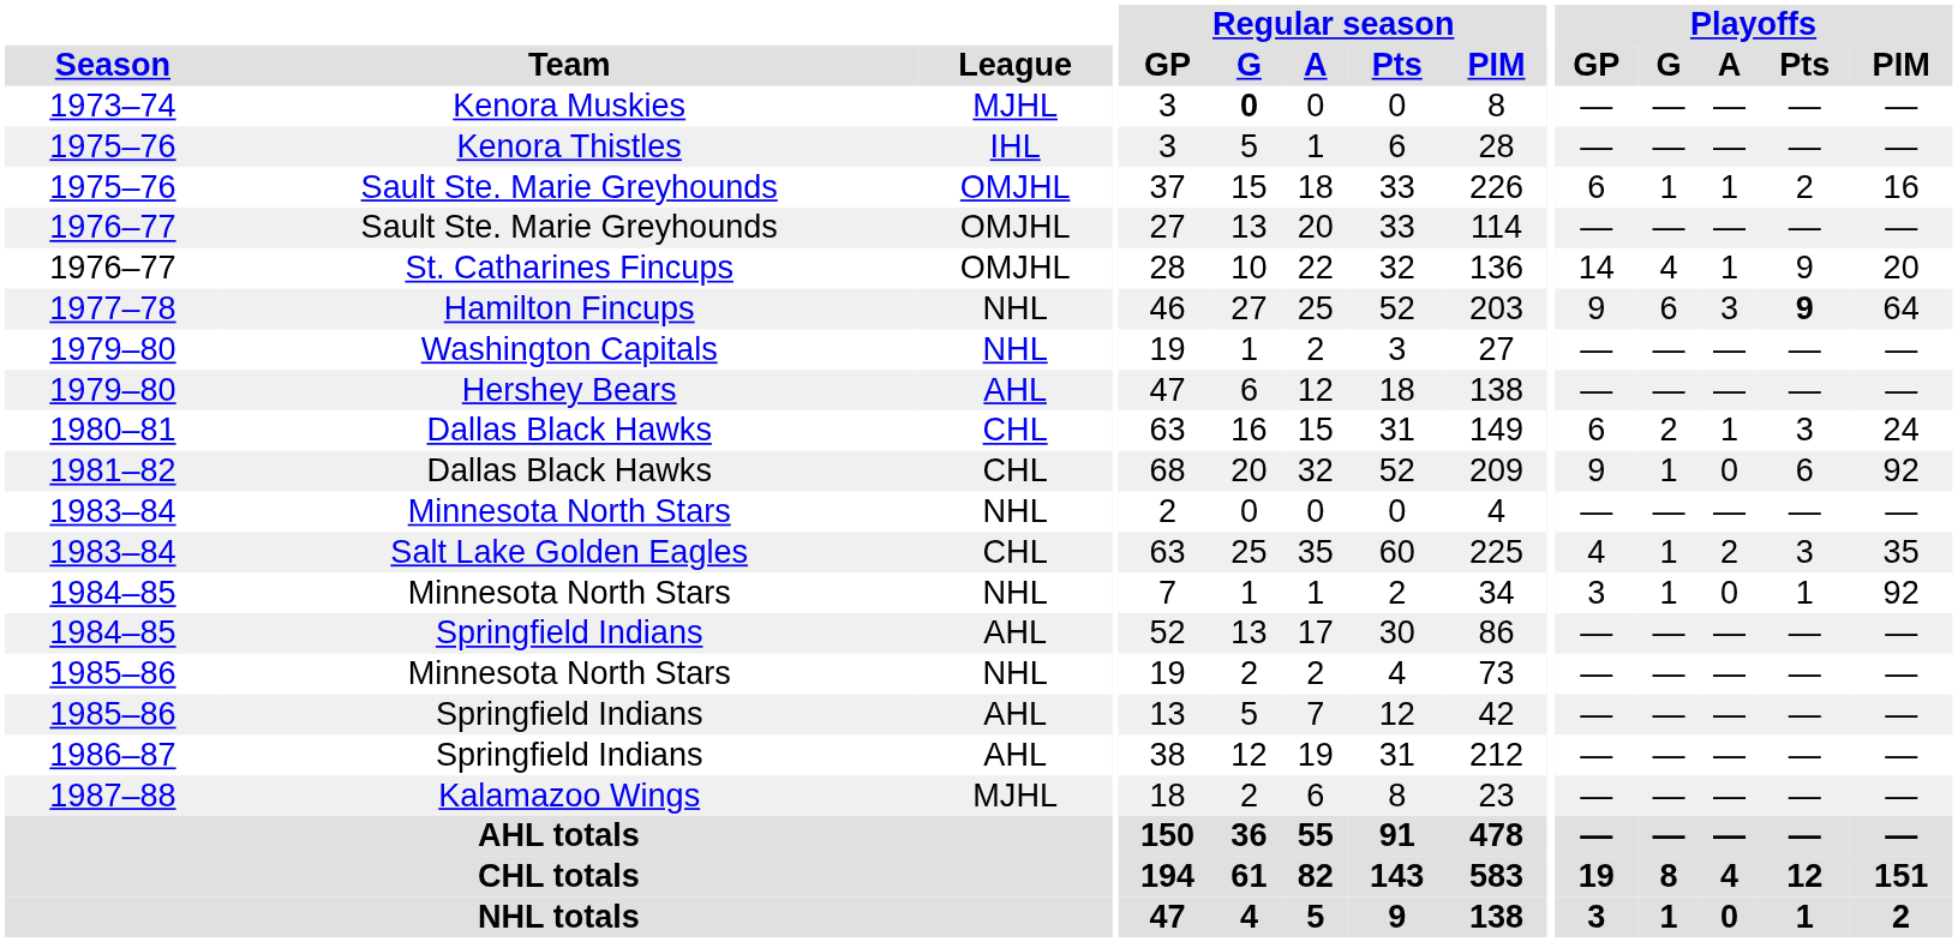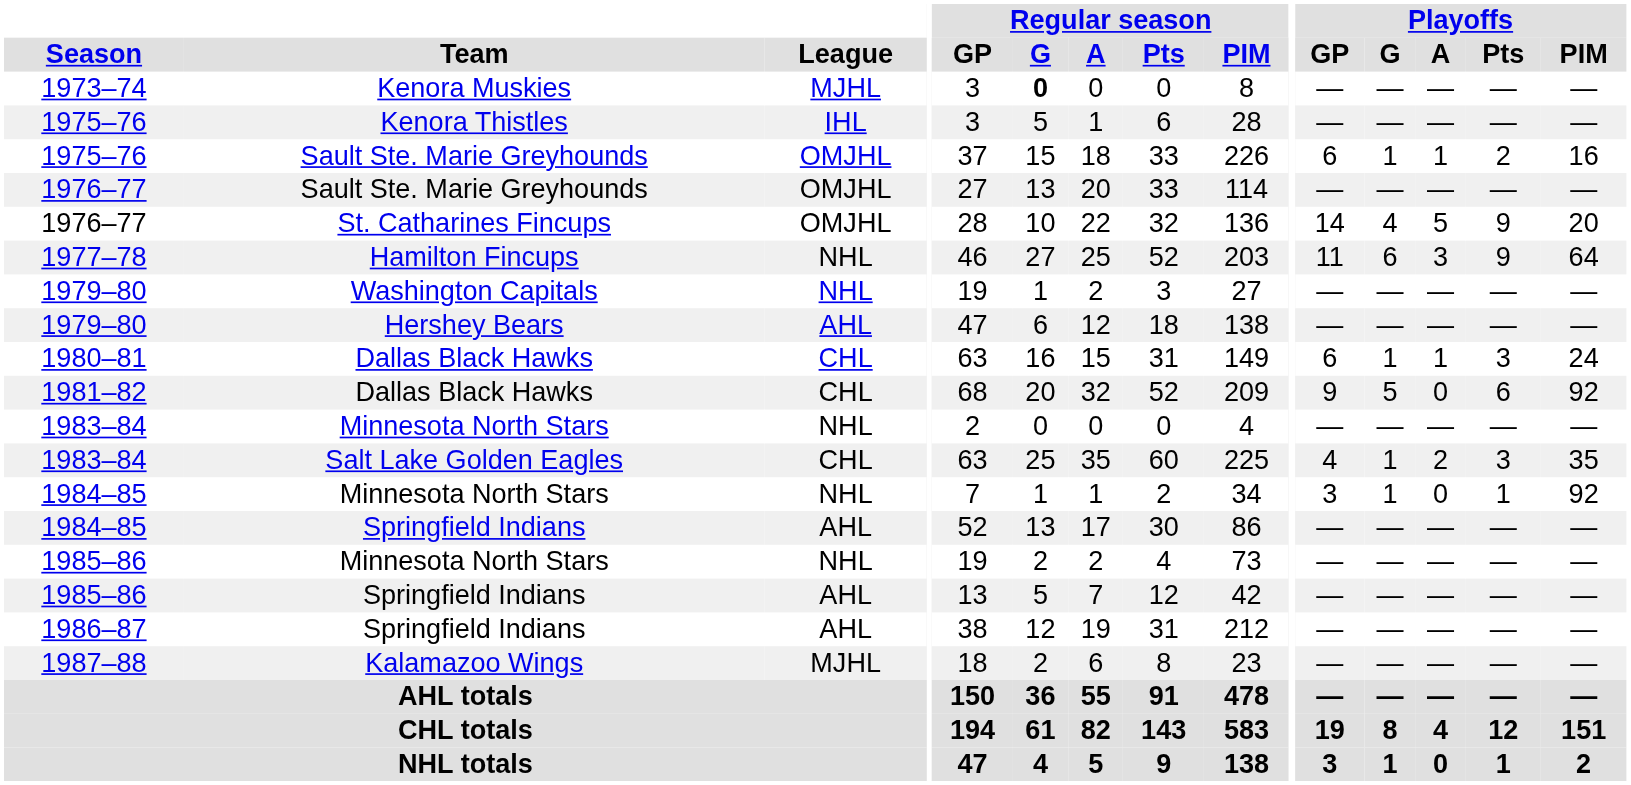 <table border="0" cellpadding="1" cellspacing="0" style="text-align:center; width:60em">
 <tr bgcolor="#e0e0e0">
 <th colspan="3" bgcolor="#ffffff"></th>
 <th rowspan="100" bgcolor="#ffffff"></th>
 <th colspan="5"><a href='#'>Regular season</a></th>
 <th rowspan="100" bgcolor="#ffffff"></th>
 <th colspan="5"><a href='#'>Playoffs</a></th>
 </tr>
 <tr bgcolor="#e0e0e0">
 <th><a href='#'>Season</a></th>
 <th>Team</th>
 <th>League</th>
 <th>GP</th>
 <th><a href='#'>G</a></th>
 <th><a href='#'>A</a></th>
 <th><a href='#'>Pts</a></th>
 <th><a href='#'>PIM</a></th>
 <th>GP</th>
 <th>G</th>
 <th>A</th>
 <th>Pts</th>
 <th>PIM</th>
 </tr>
 <tr>
 <td><a href='#'>1973–74</a></td>
 <td><a href='#'>Kenora Muskies</a></td>
 <td><a href='#'>MJHL</a></td>
 <td>3</td>
 <td><strong>0</strong></td>
 <td>0</td>
 <td>0</td>
 <td>8</td>
 <td>—</td>
 <td>—</td>
 <td>—</td>
 <td>—</td>
 <td>—</td>
 </tr>
 <tr bgcolor="#f0f0f0">
 <td><a href='#'>1975–76</a></td>
 <td><a href='#'>Kenora Thistles</a></td>
 <td><a href='#'>IHL</a></td>
 <td>3</td>
 <td>5</td>
 <td>1</td>
 <td>6</td>
 <td>28</td>
 <td>—</td>
 <td>—</td>
 <td>—</td>
 <td>—</td>
 <td>—</td>
 </tr>
 <tr>
 <td><a href='#'>1975–76</a></td>
 <td><a href='#'>Sault Ste. Marie Greyhounds</a></td>
 <td><a href='#'>OMJHL</a></td>
 <td>37</td>
 <td>15</td>
 <td>18</td>
 <td>33</td>
 <td>226</td>
 <td>6</td>
 <td>1</td>
 <td>1</td>
 <td>2</td>
 <td>16</td>
 </tr>
 <tr bgcolor="#f0f0f0">
 <td><a href='#'>1976–77</a></td>
 <td>Sault Ste. Marie Greyhounds</td>
 <td>OMJHL</td>
 <td>27</td>
 <td>13</td>
 <td>20</td>
 <td>33</td>
 <td>114</td>
 <td>—</td>
 <td>—</td>
 <td>—</td>
 <td>—</td>
 <td>—</td>
 </tr>
 <tr>
 <td>1976–77</td>
 <td><a href='#'>St. Catharines Fincups</a></td>
 <td>OMJHL</td>
 <td>28</td>
 <td>10</td>
 <td>22</td>
 <td>32</td>
 <td>136</td>
 <td>14</td>
 <td>4</td>
-<td>1</td>
+<td>5</td>
 <td>9</td>
 <td>20</td>
 </tr>
 <tr bgcolor="#f0f0f0">
 <td><a href='#'>1977–78</a></td>
 <td><a href='#'>Hamilton Fincups</a></td>
 <td>NHL</td>
 <td>46</td>
 <td>27</td>
 <td>25</td>
 <td>52</td>
 <td>203</td>
-<td>9</td>
+<td>11</td>
 <td>6</td>
 <td>3</td>
-<td><strong>9</strong></td>
+<td>9</td>
 <td>64</td>
 </tr>
 <tr>
 <td><a href='#'>1979–80</a></td>
 <td><a href='#'>Washington Capitals</a></td>
 <td><a href='#'>NHL</a></td>
 <td>19</td>
 <td>1</td>
 <td>2</td>
 <td>3</td>
 <td>27</td>
 <td>—</td>
 <td>—</td>
 <td>—</td>
 <td>—</td>
 <td>—</td>
 </tr>
 <tr bgcolor="#f0f0f0">
 <td><a href='#'>1979–80</a></td>
 <td><a href='#'>Hershey Bears</a></td>
 <td><a href='#'>AHL</a></td>
 <td>47</td>
 <td>6</td>
 <td>12</td>
 <td>18</td>
 <td>138</td>
 <td>—</td>
 <td>—</td>
 <td>—</td>
 <td>—</td>
 <td>—</td>
 </tr>
 <tr>
 <td><a href='#'>1980–81</a></td>
 <td><a href='#'>Dallas Black Hawks</a></td>
 <td><a href='#'>CHL</a></td>
 <td>63</td>
 <td>16</td>
 <td>15</td>
 <td>31</td>
 <td>149</td>
 <td>6</td>
-<td>2</td>
+<td>1</td>
 <td>1</td>
 <td>3</td>
 <td>24</td>
 </tr>
 <tr bgcolor="#f0f0f0">
 <td><a href='#'>1981–82</a></td>
 <td>Dallas Black Hawks</td>
 <td>CHL</td>
 <td>68</td>
 <td>20</td>
 <td>32</td>
 <td>52</td>
 <td>209</td>
 <td>9</td>
-<td>1</td>
+<td>5</td>
 <td>0</td>
 <td>6</td>
 <td>92</td>
 </tr>
 <tr>
 <td><a href='#'>1983–84</a></td>
 <td><a href='#'>Minnesota North Stars</a></td>
 <td>NHL</td>
 <td>2</td>
 <td>0</td>
 <td>0</td>
 <td>0</td>
 <td>4</td>
 <td>—</td>
 <td>—</td>
 <td>—</td>
 <td>—</td>
 <td>—</td>
 </tr>
 <tr bgcolor="#f0f0f0">
 <td><a href='#'>1983–84</a></td>
 <td><a href='#'>Salt Lake Golden Eagles</a></td>
 <td>CHL</td>
 <td>63</td>
 <td>25</td>
 <td>35</td>
 <td>60</td>
 <td>225</td>
 <td>4</td>
 <td>1</td>
 <td>2</td>
 <td>3</td>
 <td>35</td>
 </tr>
 <tr>
 <td><a href='#'>1984–85</a></td>
 <td>Minnesota North Stars</td>
 <td>NHL</td>
 <td>7</td>
 <td>1</td>
 <td>1</td>
 <td>2</td>
 <td>34</td>
 <td>3</td>
 <td>1</td>
 <td>0</td>
 <td>1</td>
 <td>92</td>
 </tr>
 <tr bgcolor="#f0f0f0">
 <td><a href='#'>1984–85</a></td>
 <td><a href='#'>Springfield Indians</a></td>
 <td>AHL</td>
 <td>52</td>
 <td>13</td>
 <td>17</td>
 <td>30</td>
 <td>86</td>
 <td>—</td>
 <td>—</td>
 <td>—</td>
 <td>—</td>
 <td>—</td>
 </tr>
 <tr>
 <td><a href='#'>1985–86</a></td>
 <td>Minnesota North Stars</td>
 <td>NHL</td>
 <td>19</td>
 <td>2</td>
 <td>2</td>
 <td>4</td>
 <td>73</td>
 <td>—</td>
 <td>—</td>
 <td>—</td>
 <td>—</td>
 <td>—</td>
 </tr>
 <tr bgcolor="#f0f0f0">
 <td><a href='#'>1985–86</a></td>
 <td>Springfield Indians</td>
 <td>AHL</td>
 <td>13</td>
 <td>5</td>
 <td>7</td>
 <td>12</td>
 <td>42</td>
 <td>—</td>
 <td>—</td>
 <td>—</td>
 <td>—</td>
 <td>—</td>
 </tr>
 <tr>
 <td><a href='#'>1986–87</a></td>
 <td>Springfield Indians</td>
 <td>AHL</td>
 <td>38</td>
 <td>12</td>
 <td>19</td>
 <td>31</td>
 <td>212</td>
 <td>—</td>
 <td>—</td>
 <td>—</td>
 <td>—</td>
 <td>—</td>
 </tr>
 <tr bgcolor="#f0f0f0">
 <td><a href='#'>1987–88</a></td>
 <td><a href='#'>Kalamazoo Wings</a></td>
 <td>MJHL</td>
 <td>18</td>
 <td>2</td>
 <td>6</td>
 <td>8</td>
 <td>23</td>
 <td>—</td>
 <td>—</td>
 <td>—</td>
 <td>—</td>
 <td>—</td>
 </tr>
 <tr bgcolor="#e0e0e0">
 <th colspan="3">AHL totals</th>
 <th>150</th>
 <th>36</th>
 <th>55</th>
 <th>91</th>
 <th>478</th>
 <th>—</th>
 <th>—</th>
 <th>—</th>
 <th>—</th>
 <th>—</th>
 </tr>
 <tr bgcolor="#e0e0e0">
 <th colspan="3">CHL totals</th>
 <th>194</th>
 <th>61</th>
 <th>82</th>
 <th>143</th>
 <th>583</th>
 <th>19</th>
 <th>8</th>
 <th>4</th>
 <th>12</th>
 <th>151</th>
 </tr>
 <tr bgcolor="#e0e0e0">
 <th colspan="3">NHL totals</th>
 <th>47</th>
 <th>4</th>
 <th>5</th>
 <th>9</th>
 <th>138</th>
 <th>3</th>
 <th>1</th>
 <th>0</th>
 <th>1</th>
 <th>2</th>
 </tr>
 </table>
